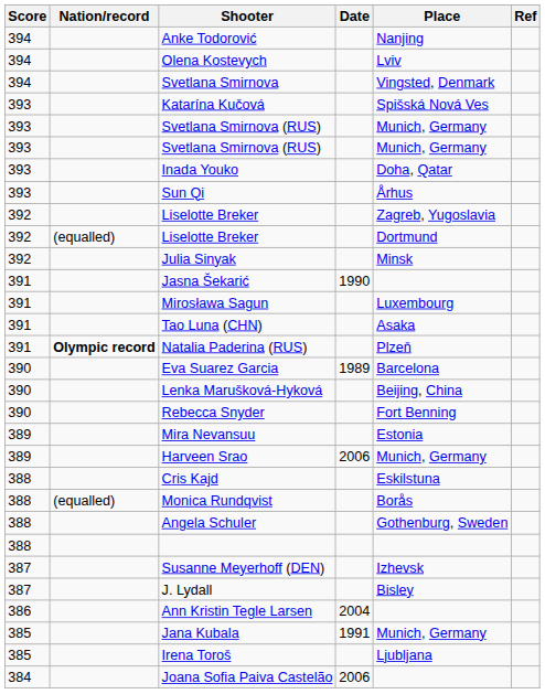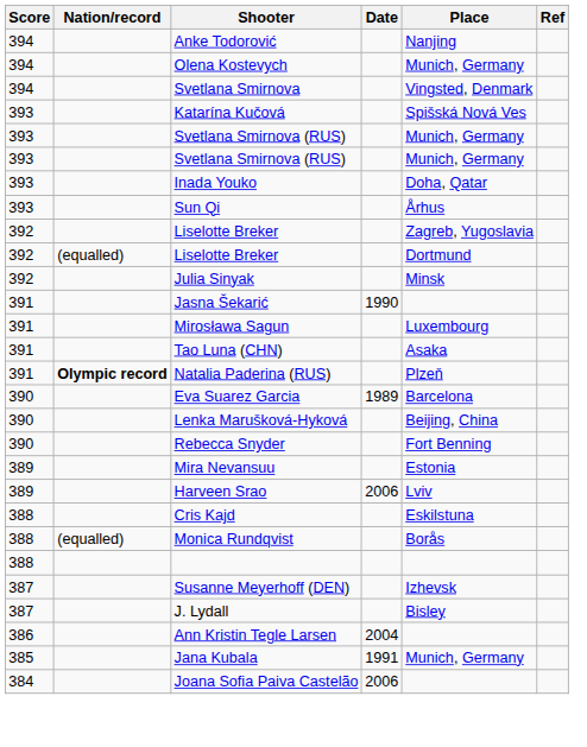 <table class="wikitable sortable" style="font-size: 95%">
 <tr>
 <th>Score</th>
 <th>Nation/record</th>
 <th>Shooter</th>
 <th>Date</th>
 <th>Place</th>
 <th>Ref</th>
 </tr>
 <tr>
 <td>394</td>
 <td></td>
 <td><a href='#'>Anke Todorović</a></td>
 <td></td>
 <td><a href='#'>Nanjing</a></td>
 <td></td>
 </tr>
 <tr>
 <td>394</td>
 <td></td>
 <td><a href='#'>Olena Kostevych</a></td>
 <td></td>
-<td><a href='#'>Lviv</a></td>
+<td><a href='#'>Munich</a>, <a href='#'>Germany</a></td>
 <td></td>
 </tr>
 <tr>
 <td>394</td>
 <td></td>
 <td><a href='#'>Svetlana Smirnova</a></td>
 <td></td>
 <td><a href='#'>Vingsted</a>, <a href='#'>Denmark</a></td>
 <td></td>
 </tr>
 <tr>
 <td>393</td>
 <td></td>
 <td><a href='#'>Katarína Kučová</a></td>
 <td></td>
 <td><a href='#'>Spišská Nová Ves</a></td>
 <td></td>
 </tr>
 <tr>
 <td>393</td>
 <td></td>
 <td><a href='#'>Svetlana Smirnova</a> (<a href='#'>RUS</a>)</td>
 <td></td>
 <td><a href='#'>Munich</a>, <a href='#'>Germany</a></td>
 <td></td>
 </tr>
 <tr>
 <td>393</td>
 <td></td>
 <td><a href='#'>Svetlana Smirnova</a> (<a href='#'>RUS</a>)</td>
 <td></td>
 <td><a href='#'>Munich</a>, <a href='#'>Germany</a></td>
 <td></td>
 </tr>
 <tr>
 <td>393</td>
 <td></td>
 <td><a href='#'>Inada Youko</a></td>
 <td></td>
 <td><a href='#'>Doha</a>, <a href='#'>Qatar</a></td>
 <td></td>
 </tr>
 <tr>
 <td>393</td>
 <td></td>
 <td><a href='#'>Sun Qi</a></td>
 <td></td>
 <td><a href='#'>Århus</a></td>
 <td></td>
 </tr>
 <tr>
 <td>392</td>
 <td></td>
 <td><a href='#'>Liselotte Breker</a></td>
 <td></td>
 <td><a href='#'>Zagreb</a>, <a href='#'>Yugoslavia</a></td>
 <td></td>
 </tr>
 <tr>
 <td>392</td>
 <td> (equalled)</td>
 <td><a href='#'>Liselotte Breker</a></td>
 <td></td>
 <td><a href='#'>Dortmund</a></td>
 <td></td>
 </tr>
 <tr>
 <td>392</td>
 <td></td>
 <td><a href='#'>Julia Sinyak</a></td>
 <td></td>
 <td><a href='#'>Minsk</a></td>
 <td></td>
 </tr>
 <tr>
 <td>391</td>
 <td></td>
 <td><a href='#'>Jasna Šekarić</a></td>
 <td>1990</td>
 <td></td>
 <td></td>
 </tr>
 <tr>
 <td>391</td>
 <td></td>
 <td><a href='#'>Mirosława Sagun</a></td>
 <td></td>
 <td><a href='#'>Luxembourg</a></td>
 <td></td>
 </tr>
 <tr>
 <td>391</td>
 <td></td>
 <td><a href='#'>Tao Luna</a> (<a href='#'>CHN</a>)</td>
 <td></td>
 <td><a href='#'>Asaka</a></td>
 <td></td>
 </tr>
 <tr>
 <td>391</td>
 <td> <strong>Olympic record</strong></td>
 <td><a href='#'>Natalia Paderina</a> (<a href='#'>RUS</a>)</td>
 <td></td>
 <td><a href='#'>Plzeň</a></td>
 <td></td>
 </tr>
 <tr>
 <td>390</td>
 <td></td>
 <td><a href='#'>Eva Suarez Garcia</a></td>
 <td>1989</td>
 <td><a href='#'>Barcelona</a></td>
 <td></td>
 </tr>
 <tr>
 <td>390</td>
 <td></td>
 <td><a href='#'>Lenka Marušková-Hyková</a></td>
 <td></td>
 <td><a href='#'>Beijing</a>, <a href='#'>China</a></td>
 <td></td>
 </tr>
 <tr>
 <td>390</td>
 <td></td>
 <td><a href='#'>Rebecca Snyder</a></td>
 <td></td>
 <td><a href='#'>Fort Benning</a></td>
 <td></td>
 </tr>
 <tr>
 <td>389</td>
 <td></td>
 <td><a href='#'>Mira Nevansuu</a></td>
 <td></td>
 <td><a href='#'>Estonia</a></td>
 <td></td>
 </tr>
 <tr>
 <td>389</td>
 <td></td>
 <td><a href='#'>Harveen Srao</a></td>
 <td>2006</td>
-<td><a href='#'>Munich</a>, <a href='#'>Germany</a></td>
+<td><a href='#'>Lviv</a></td>
 <td></td>
 </tr>
 <tr>
 <td>388</td>
 <td></td>
 <td><a href='#'>Cris Kajd</a></td>
 <td></td>
 <td><a href='#'>Eskilstuna</a></td>
 <td></td>
 </tr>
 <tr>
 <td>388</td>
 <td> (equalled)</td>
 <td><a href='#'>Monica Rundqvist</a></td>
 <td></td>
 <td><a href='#'>Borås</a></td>
-<td></td>
-</tr>
-<tr>
-<td>388</td>
-<td></td>
-<td><a href='#'>Angela Schuler</a></td>
-<td></td>
-<td><a href='#'>Gothenburg</a>, <a href='#'>Sweden</a></td>
 <td></td>
 </tr>
 <tr>
 <td>388</td>
 <td></td>
 <td></td>
 <td></td>
 <td></td>
 <td></td>
 </tr>
 <tr>
 <td>387</td>
 <td></td>
 <td><a href='#'>Susanne Meyerhoff</a> (<a href='#'>DEN</a>)</td>
 <td></td>
 <td><a href='#'>Izhevsk</a></td>
 <td></td>
 </tr>
 <tr>
 <td>387</td>
 <td></td>
 <td>J. Lydall</td>
 <td></td>
 <td><a href='#'>Bisley</a></td>
 <td></td>
 </tr>
 <tr>
 <td>386</td>
 <td></td>
 <td><a href='#'>Ann Kristin Tegle Larsen</a></td>
 <td>2004</td>
 <td></td>
 <td></td>
 </tr>
 <tr>
 <td>385</td>
 <td></td>
 <td><a href='#'>Jana Kubala</a></td>
 <td>1991</td>
 <td><a href='#'>Munich</a>, <a href='#'>Germany</a></td>
 <td></td>
 </tr>
 <tr>
-<td>385</td>
-<td></td>
-<td><a href='#'>Irena Toroš</a></td>
-<td></td>
-<td><a href='#'>Ljubljana</a></td>
-<td></td>
-</tr>
-<tr>
 <td>384</td>
 <td></td>
 <td><a href='#'>Joana Sofia Paiva Castelão</a></td>
 <td>2006</td>
 <td></td>
 <td></td>
 </tr>
 </table>
